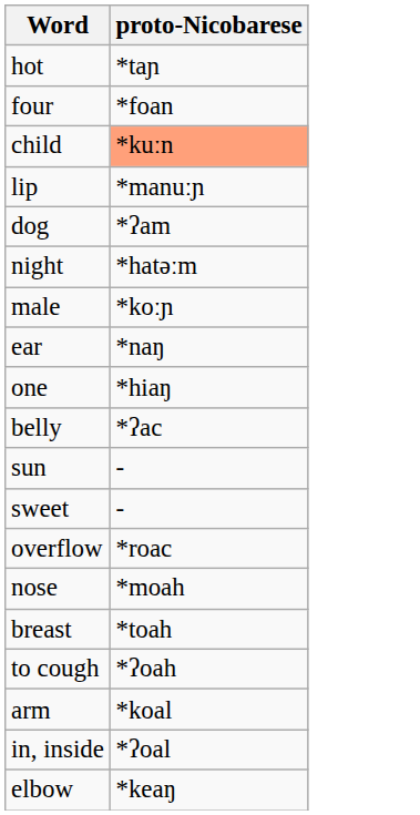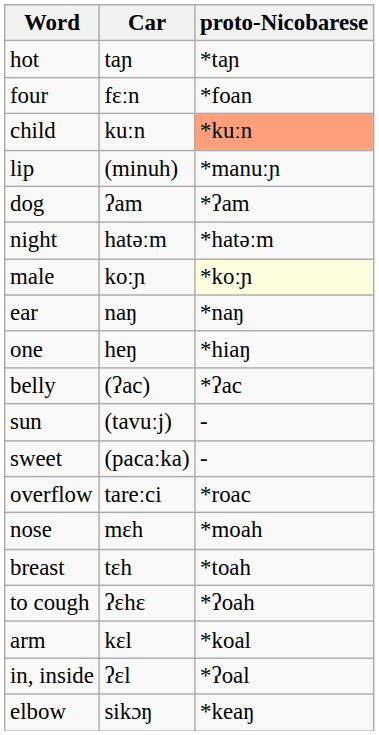 <table class="wikitable">
 <tr>
 <th>Word</th>
+<th>Car</th>
 <th>proto-Nicobarese</th>
 </tr>
 <tr>
 <td>hot</td>
+<td>taɲ</td>
 <td>*taɲ</td>
 </tr>
 <tr>
 <td>four</td>
+<td>fɛːn</td>
 <td>*foan</td>
 </tr>
 <tr>
 <td>child</td>
+<td>kuːn</td>
 <td style="background: lightsalmon;">*kuːn</td>
 </tr>
 <tr>
 <td>lip</td>
+<td>(minuh)</td>
 <td>*manuːɲ</td>
 </tr>
 <tr>
 <td>dog</td>
+<td>ʔam</td>
 <td>*ʔam</td>
 </tr>
 <tr>
 <td>night</td>
+<td>hatəːm</td>
 <td>*hatəːm</td>
 </tr>
 <tr>
 <td>male</td>
-<td>*koːɲ</td>
+<td>koːɲ</td>
+<td style="background: lightyellow;">*koːɲ</td>
 </tr>
 <tr>
 <td>ear</td>
+<td>naŋ</td>
 <td>*naŋ</td>
 </tr>
 <tr>
 <td>one</td>
+<td>heŋ</td>
 <td>*hiaŋ</td>
 </tr>
 <tr>
 <td>belly</td>
+<td>(ʔac)</td>
 <td>*ʔac</td>
 </tr>
 <tr>
 <td>sun</td>
+<td>(tavuːj)</td>
 <td>-</td>
 </tr>
 <tr>
 <td>sweet</td>
+<td>(pacaːka)</td>
 <td>-</td>
 </tr>
 <tr>
 <td>overflow</td>
+<td>tareːci</td>
 <td>*roac</td>
 </tr>
 <tr>
 <td>nose</td>
+<td>mɛh</td>
 <td>*moah</td>
 </tr>
 <tr>
 <td>breast</td>
+<td>tɛh</td>
 <td>*toah</td>
 </tr>
 <tr>
 <td>to cough</td>
+<td>ʔɛhɛ</td>
 <td>*ʔoah</td>
 </tr>
 <tr>
 <td>arm</td>
+<td>kɛl</td>
 <td>*koal</td>
 </tr>
 <tr>
 <td>in, inside</td>
+<td>ʔɛl</td>
 <td>*ʔoal</td>
 </tr>
 <tr>
 <td>elbow</td>
+<td>sikɔŋ</td>
 <td>*keaŋ</td>
 </tr>
 </table>
